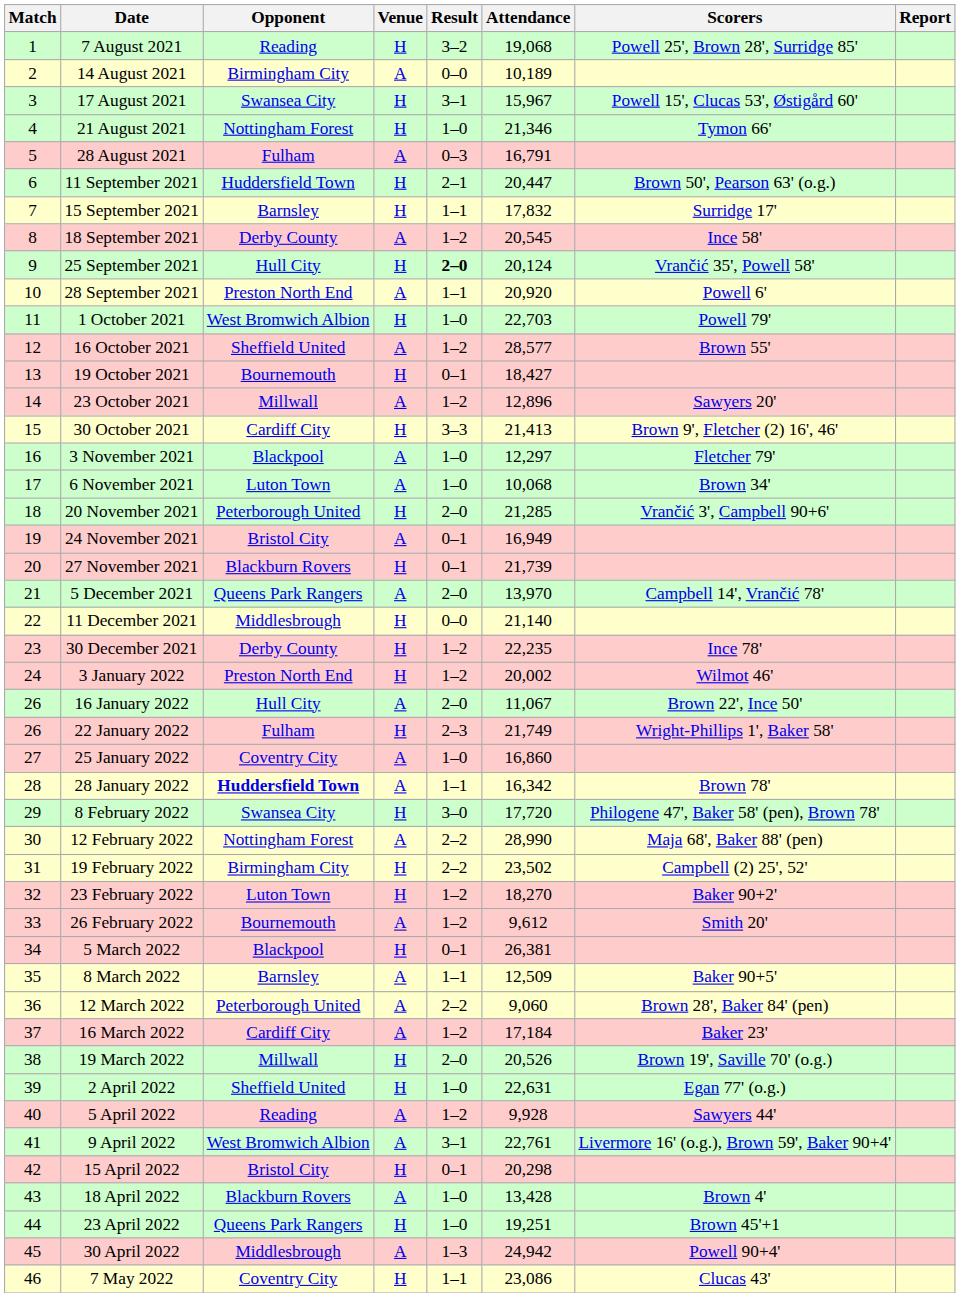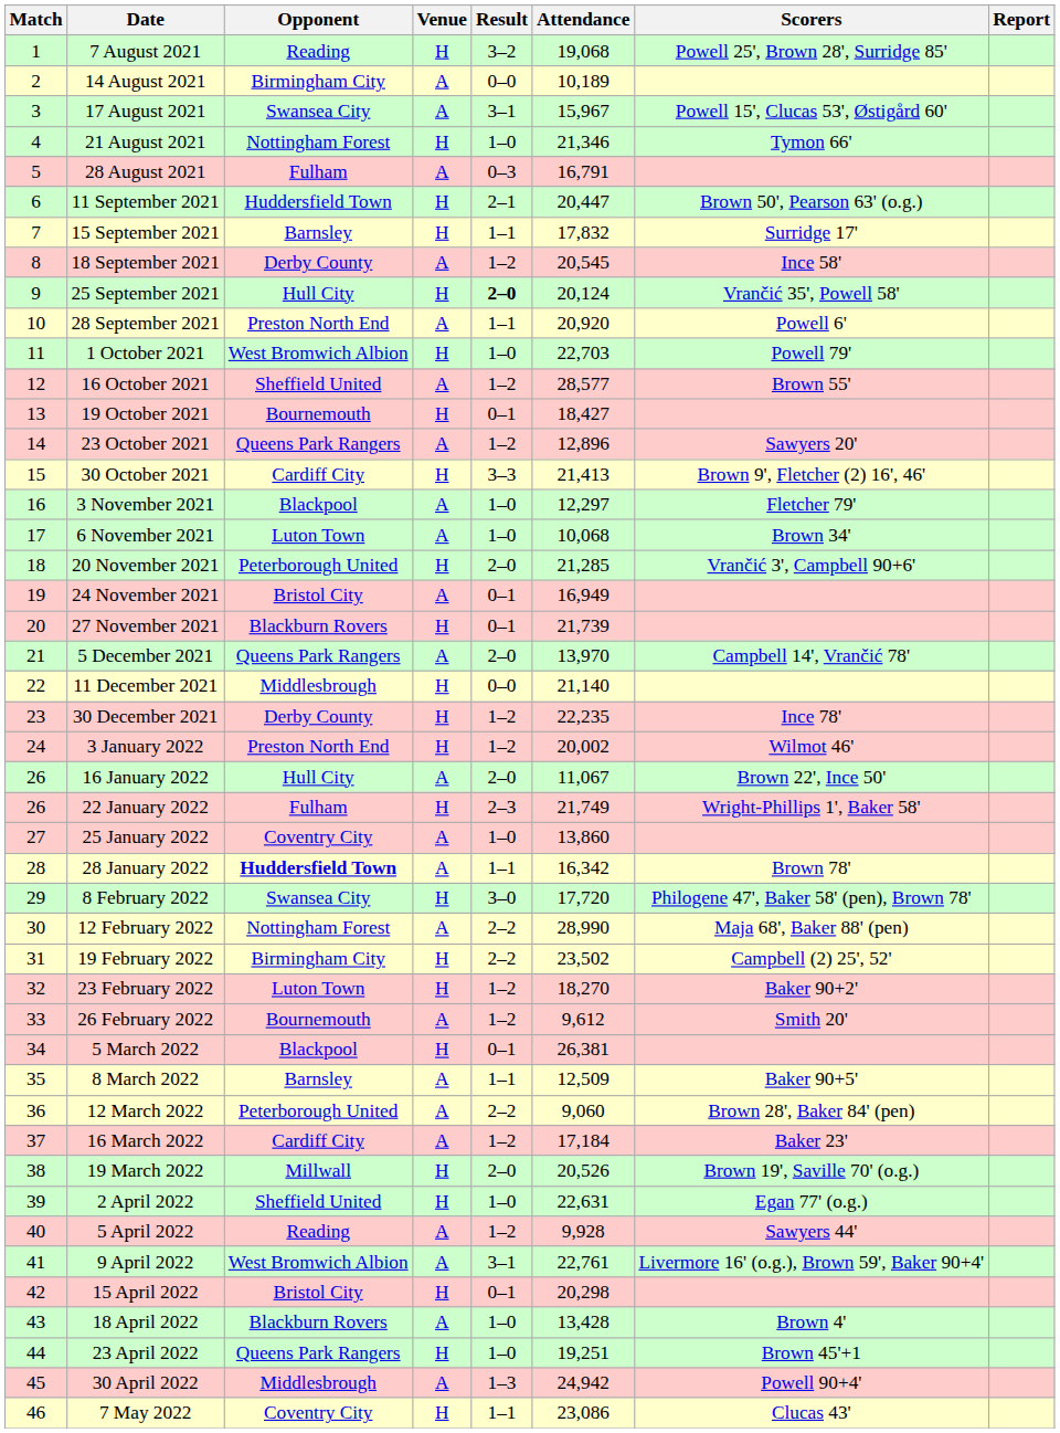 <table class="wikitable" style="font-size:100%; text-align:center">
 <tr>
 <th>Match</th>
 <th>Date</th>
 <th>Opponent</th>
 <th>Venue</th>
 <th>Result</th>
 <th>Attendance</th>
 <th>Scorers</th>
 <th>Report</th>
 </tr>
 <tr bgcolor=CCFFCC>
 <td>1</td>
 <td>7 August 2021</td>
 <td><a href='#'>Reading</a></td>
 <td><a href='#'>H</a></td>
 <td>3–2</td>
 <td>19,068</td>
 <td><a href='#'>Powell</a> 25', <a href='#'>Brown</a> 28', <a href='#'>Surridge</a> 85'</td>
 <td></td>
 </tr>
 <tr bgcolor=FFFFCC>
 <td>2</td>
 <td>14 August 2021</td>
 <td><a href='#'>Birmingham City</a></td>
 <td><a href='#'>A</a></td>
 <td>0–0</td>
 <td>10,189</td>
 <td></td>
 <td></td>
 </tr>
 <tr bgcolor=CCFFCC>
 <td>3</td>
 <td>17 August 2021</td>
 <td><a href='#'>Swansea City</a></td>
-<td><a href='#'>H</a></td>
+<td><a href='#'>A</a></td>
 <td>3–1</td>
 <td>15,967</td>
 <td><a href='#'>Powell</a> 15', <a href='#'>Clucas</a> 53', <a href='#'>Østigård</a> 60'</td>
 <td></td>
 </tr>
 <tr bgcolor=CCFFCC>
 <td>4</td>
 <td>21 August 2021</td>
 <td><a href='#'>Nottingham Forest</a></td>
 <td><a href='#'>H</a></td>
 <td>1–0</td>
 <td>21,346</td>
 <td><a href='#'>Tymon</a> 66'</td>
 <td></td>
 </tr>
 <tr bgcolor=FFCCCC>
 <td>5</td>
 <td>28 August 2021</td>
 <td><a href='#'>Fulham</a></td>
 <td><a href='#'>A</a></td>
 <td>0–3</td>
 <td>16,791</td>
 <td></td>
 <td></td>
 </tr>
 <tr bgcolor=CCFFCC>
 <td>6</td>
 <td>11 September 2021</td>
 <td><a href='#'>Huddersfield Town</a></td>
 <td><a href='#'>H</a></td>
 <td>2–1</td>
 <td>20,447</td>
 <td><a href='#'>Brown</a> 50', <a href='#'>Pearson</a> 63' (o.g.)</td>
 <td></td>
 </tr>
 <tr bgcolor=FFFFCC>
 <td>7</td>
 <td>15 September 2021</td>
 <td><a href='#'>Barnsley</a></td>
 <td><a href='#'>H</a></td>
 <td>1–1</td>
 <td>17,832</td>
 <td><a href='#'>Surridge</a> 17'</td>
 <td></td>
 </tr>
 <tr bgcolor=FFCCCC>
 <td>8</td>
 <td>18 September 2021</td>
 <td><a href='#'>Derby County</a></td>
 <td><a href='#'>A</a></td>
 <td>1–2</td>
 <td>20,545</td>
 <td><a href='#'>Ince</a> 58'</td>
 <td></td>
 </tr>
 <tr bgcolor=CCFFCC>
 <td>9</td>
 <td>25 September 2021</td>
 <td><a href='#'>Hull City</a></td>
 <td><a href='#'>H</a></td>
 <td><strong>2–0</strong></td>
 <td>20,124</td>
 <td><a href='#'>Vrančić</a> 35', <a href='#'>Powell</a> 58'</td>
 <td></td>
 </tr>
 <tr bgcolor=FFFFCC>
 <td>10</td>
 <td>28 September 2021</td>
 <td><a href='#'>Preston North End</a></td>
 <td><a href='#'>A</a></td>
 <td>1–1</td>
 <td>20,920</td>
 <td><a href='#'>Powell</a> 6'</td>
 <td></td>
 </tr>
 <tr bgcolor=CCFFCC>
 <td>11</td>
 <td>1 October 2021</td>
 <td><a href='#'>West Bromwich Albion</a></td>
 <td><a href='#'>H</a></td>
 <td>1–0</td>
 <td>22,703</td>
 <td><a href='#'>Powell</a> 79'</td>
 <td></td>
 </tr>
 <tr bgcolor=FFCCCC>
 <td>12</td>
 <td>16 October 2021</td>
 <td><a href='#'>Sheffield United</a></td>
 <td><a href='#'>A</a></td>
 <td>1–2</td>
 <td>28,577</td>
 <td><a href='#'>Brown</a> 55'</td>
 <td></td>
 </tr>
 <tr bgcolor=FFCCCC>
 <td>13</td>
 <td>19 October 2021</td>
 <td><a href='#'>Bournemouth</a></td>
 <td><a href='#'>H</a></td>
 <td>0–1</td>
 <td>18,427</td>
 <td></td>
 <td></td>
 </tr>
 <tr bgcolor=FFCCCC>
 <td>14</td>
 <td>23 October 2021</td>
-<td><a href='#'>Millwall</a></td>
+<td><a href='#'>Queens Park Rangers</a></td>
 <td><a href='#'>A</a></td>
 <td>1–2</td>
 <td>12,896</td>
 <td><a href='#'>Sawyers</a> 20'</td>
 <td></td>
 </tr>
 <tr bgcolor=FFFFCC>
 <td>15</td>
 <td>30 October 2021</td>
 <td><a href='#'>Cardiff City</a></td>
 <td><a href='#'>H</a></td>
 <td>3–3</td>
 <td>21,413</td>
 <td><a href='#'>Brown</a> 9', <a href='#'>Fletcher</a> (2) 16', 46'</td>
 <td></td>
 </tr>
 <tr bgcolor=CCFFCC>
 <td>16</td>
 <td>3 November 2021</td>
 <td><a href='#'>Blackpool</a></td>
 <td><a href='#'>A</a></td>
 <td>1–0</td>
 <td>12,297</td>
 <td><a href='#'>Fletcher</a> 79'</td>
 <td></td>
 </tr>
 <tr bgcolor=CCFFCC>
 <td>17</td>
 <td>6 November 2021</td>
 <td><a href='#'>Luton Town</a></td>
 <td><a href='#'>A</a></td>
 <td>1–0</td>
 <td>10,068</td>
 <td><a href='#'>Brown</a> 34'</td>
 <td></td>
 </tr>
 <tr bgcolor=CCFFCC>
 <td>18</td>
 <td>20 November 2021</td>
 <td><a href='#'>Peterborough United</a></td>
 <td><a href='#'>H</a></td>
 <td>2–0</td>
 <td>21,285</td>
 <td><a href='#'>Vrančić</a> 3', <a href='#'>Campbell</a> 90+6'</td>
 <td></td>
 </tr>
 <tr bgcolor=FFCCCC>
 <td>19</td>
 <td>24 November 2021</td>
 <td><a href='#'>Bristol City</a></td>
 <td><a href='#'>A</a></td>
 <td>0–1</td>
 <td>16,949</td>
 <td></td>
 <td></td>
 </tr>
 <tr bgcolor=FFCCCC>
 <td>20</td>
 <td>27 November 2021</td>
 <td><a href='#'>Blackburn Rovers</a></td>
 <td><a href='#'>H</a></td>
 <td>0–1</td>
 <td>21,739</td>
 <td></td>
 <td></td>
 </tr>
 <tr bgcolor=CCFFCC>
 <td>21</td>
 <td>5 December 2021</td>
 <td><a href='#'>Queens Park Rangers</a></td>
 <td><a href='#'>A</a></td>
 <td>2–0</td>
 <td>13,970</td>
 <td><a href='#'>Campbell</a> 14', <a href='#'>Vrančić</a> 78'</td>
 <td></td>
 </tr>
 <tr bgcolor=FFFFCC>
 <td>22</td>
 <td>11 December 2021</td>
 <td><a href='#'>Middlesbrough</a></td>
 <td><a href='#'>H</a></td>
 <td>0–0</td>
 <td>21,140</td>
 <td></td>
 <td></td>
 </tr>
 <tr bgcolor=FFCCCC>
 <td>23</td>
 <td>30 December 2021</td>
 <td><a href='#'>Derby County</a></td>
 <td><a href='#'>H</a></td>
 <td>1–2</td>
 <td>22,235</td>
 <td><a href='#'>Ince</a> 78'</td>
 <td></td>
 </tr>
 <tr bgcolor=FFCCCC>
 <td>24</td>
 <td>3 January 2022</td>
 <td><a href='#'>Preston North End</a></td>
 <td><a href='#'>H</a></td>
 <td>1–2</td>
 <td>20,002</td>
 <td><a href='#'>Wilmot</a> 46'</td>
 <td></td>
 </tr>
 <tr bgcolor=CCFFCC>
 <td>26</td>
 <td>16 January 2022</td>
 <td><a href='#'>Hull City</a></td>
 <td><a href='#'>A</a></td>
 <td>2–0</td>
 <td>11,067</td>
 <td><a href='#'>Brown</a> 22', <a href='#'>Ince</a> 50'</td>
 <td></td>
 </tr>
 <tr bgcolor=FFCCCC>
 <td>26</td>
 <td>22 January 2022</td>
 <td><a href='#'>Fulham</a></td>
 <td><a href='#'>H</a></td>
 <td>2–3</td>
 <td>21,749</td>
 <td><a href='#'>Wright-Phillips</a> 1', <a href='#'>Baker</a> 58'</td>
 <td></td>
 </tr>
 <tr bgcolor=FFCCCC>
 <td>27</td>
 <td>25 January 2022</td>
 <td><a href='#'>Coventry City</a></td>
 <td><a href='#'>A</a></td>
 <td>1–0</td>
-<td>16,860</td>
+<td>13,860</td>
 <td></td>
 <td></td>
 </tr>
 <tr bgcolor=FFFFCC>
 <td>28</td>
 <td>28 January 2022</td>
 <td><strong><a href='#'>Huddersfield Town</a></strong></td>
 <td><a href='#'>A</a></td>
 <td>1–1</td>
 <td>16,342</td>
 <td><a href='#'>Brown</a> 78'</td>
 <td></td>
 </tr>
 <tr bgcolor=CCFFCC>
 <td>29</td>
 <td>8 February 2022</td>
 <td><a href='#'>Swansea City</a></td>
 <td><a href='#'>H</a></td>
 <td>3–0</td>
 <td>17,720</td>
 <td><a href='#'>Philogene</a> 47', <a href='#'>Baker</a> 58' (pen), <a href='#'>Brown</a> 78'</td>
 <td></td>
 </tr>
 <tr bgcolor=FFFFCC>
 <td>30</td>
 <td>12 February 2022</td>
 <td><a href='#'>Nottingham Forest</a></td>
 <td><a href='#'>A</a></td>
 <td>2–2</td>
 <td>28,990</td>
 <td><a href='#'>Maja</a> 68', <a href='#'>Baker</a> 88' (pen)</td>
 <td></td>
 </tr>
 <tr bgcolor=FFFFCC>
 <td>31</td>
 <td>19 February 2022</td>
 <td><a href='#'>Birmingham City</a></td>
 <td><a href='#'>H</a></td>
 <td>2–2</td>
 <td>23,502</td>
 <td><a href='#'>Campbell</a> (2) 25', 52'</td>
 <td></td>
 </tr>
 <tr bgcolor=FFCCCC>
 <td>32</td>
 <td>23 February 2022</td>
 <td><a href='#'>Luton Town</a></td>
 <td><a href='#'>H</a></td>
 <td>1–2</td>
 <td>18,270</td>
 <td><a href='#'>Baker</a> 90+2'</td>
 <td></td>
 </tr>
 <tr bgcolor=FFCCCC>
 <td>33</td>
 <td>26 February 2022</td>
 <td><a href='#'>Bournemouth</a></td>
 <td><a href='#'>A</a></td>
 <td>1–2</td>
 <td>9,612</td>
 <td><a href='#'>Smith</a> 20'</td>
 <td></td>
 </tr>
 <tr bgcolor=FFCCCC>
 <td>34</td>
 <td>5 March 2022</td>
 <td><a href='#'>Blackpool</a></td>
 <td><a href='#'>H</a></td>
 <td>0–1</td>
 <td>26,381</td>
 <td></td>
 <td></td>
 </tr>
 <tr bgcolor=FFFFCC>
 <td>35</td>
 <td>8 March 2022</td>
 <td><a href='#'>Barnsley</a></td>
 <td><a href='#'>A</a></td>
 <td>1–1</td>
 <td>12,509</td>
 <td><a href='#'>Baker</a> 90+5'</td>
 <td></td>
 </tr>
 <tr bgcolor=FFFFCC>
 <td>36</td>
 <td>12 March 2022</td>
 <td><a href='#'>Peterborough United</a></td>
 <td><a href='#'>A</a></td>
 <td>2–2</td>
 <td>9,060</td>
 <td><a href='#'>Brown</a> 28', <a href='#'>Baker</a> 84' (pen)</td>
 <td></td>
 </tr>
 <tr bgcolor=FFCCCC>
 <td>37</td>
 <td>16 March 2022</td>
 <td><a href='#'>Cardiff City</a></td>
 <td><a href='#'>A</a></td>
 <td>1–2</td>
 <td>17,184</td>
 <td><a href='#'>Baker</a> 23'</td>
 <td></td>
 </tr>
 <tr bgcolor=CCFFCC>
 <td>38</td>
 <td>19 March 2022</td>
 <td><a href='#'>Millwall</a></td>
 <td><a href='#'>H</a></td>
 <td>2–0</td>
 <td>20,526</td>
 <td><a href='#'>Brown</a> 19', <a href='#'>Saville</a> 70' (o.g.)</td>
 <td></td>
 </tr>
 <tr bgcolor=CCFFCC>
 <td>39</td>
 <td>2 April 2022</td>
 <td><a href='#'>Sheffield United</a></td>
 <td><a href='#'>H</a></td>
 <td>1–0</td>
 <td>22,631</td>
 <td><a href='#'>Egan</a> 77' (o.g.)</td>
 <td></td>
 </tr>
 <tr bgcolor=FFCCCC>
 <td>40</td>
 <td>5 April 2022</td>
 <td><a href='#'>Reading</a></td>
 <td><a href='#'>A</a></td>
 <td>1–2</td>
 <td>9,928</td>
 <td><a href='#'>Sawyers</a> 44'</td>
 <td></td>
 </tr>
 <tr bgcolor=CCFFCC>
 <td>41</td>
 <td>9 April 2022</td>
 <td><a href='#'>West Bromwich Albion</a></td>
 <td><a href='#'>A</a></td>
 <td>3–1</td>
 <td>22,761</td>
 <td><a href='#'>Livermore</a> 16' (o.g.), <a href='#'>Brown</a> 59', <a href='#'>Baker</a> 90+4'</td>
 <td></td>
 </tr>
 <tr bgcolor=FFCCCC>
 <td>42</td>
 <td>15 April 2022</td>
 <td><a href='#'>Bristol City</a></td>
 <td><a href='#'>H</a></td>
 <td>0–1</td>
 <td>20,298</td>
 <td></td>
 <td></td>
 </tr>
 <tr bgcolor=CCFFCC>
 <td>43</td>
 <td>18 April 2022</td>
 <td><a href='#'>Blackburn Rovers</a></td>
 <td><a href='#'>A</a></td>
 <td>1–0</td>
 <td>13,428</td>
 <td><a href='#'>Brown</a> 4'</td>
 <td></td>
 </tr>
 <tr bgcolor=CCFFCC>
 <td>44</td>
 <td>23 April 2022</td>
 <td><a href='#'>Queens Park Rangers</a></td>
 <td><a href='#'>H</a></td>
 <td>1–0</td>
 <td>19,251</td>
 <td><a href='#'>Brown</a> 45'+1</td>
 <td></td>
 </tr>
 <tr bgcolor=FFCCCC>
 <td>45</td>
 <td>30 April 2022</td>
 <td><a href='#'>Middlesbrough</a></td>
 <td><a href='#'>A</a></td>
 <td>1–3</td>
 <td>24,942</td>
 <td><a href='#'>Powell</a> 90+4'</td>
 <td></td>
 </tr>
 <tr bgcolor=FFFFCC>
 <td>46</td>
 <td>7 May 2022</td>
 <td><a href='#'>Coventry City</a></td>
 <td><a href='#'>H</a></td>
 <td>1–1</td>
 <td>23,086</td>
 <td><a href='#'>Clucas</a> 43'</td>
 <td></td>
 </tr>
 </table>
